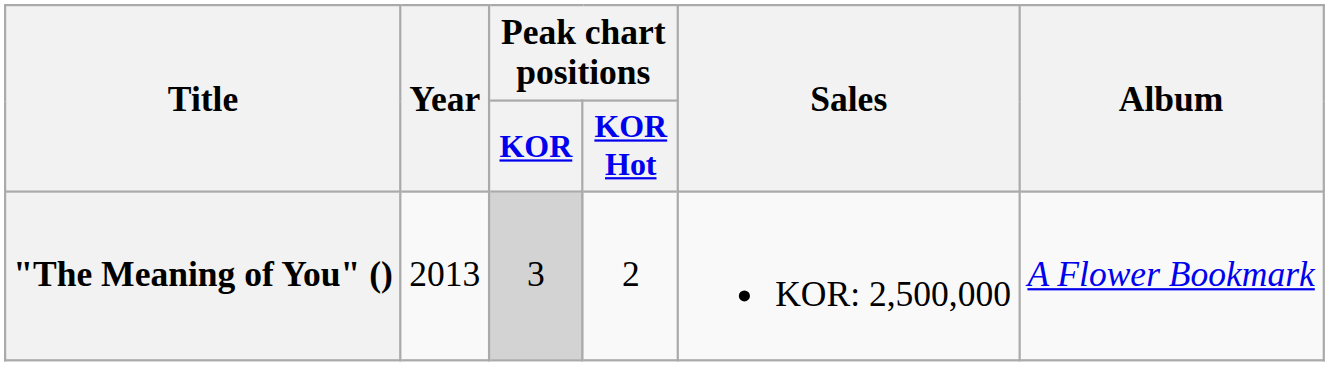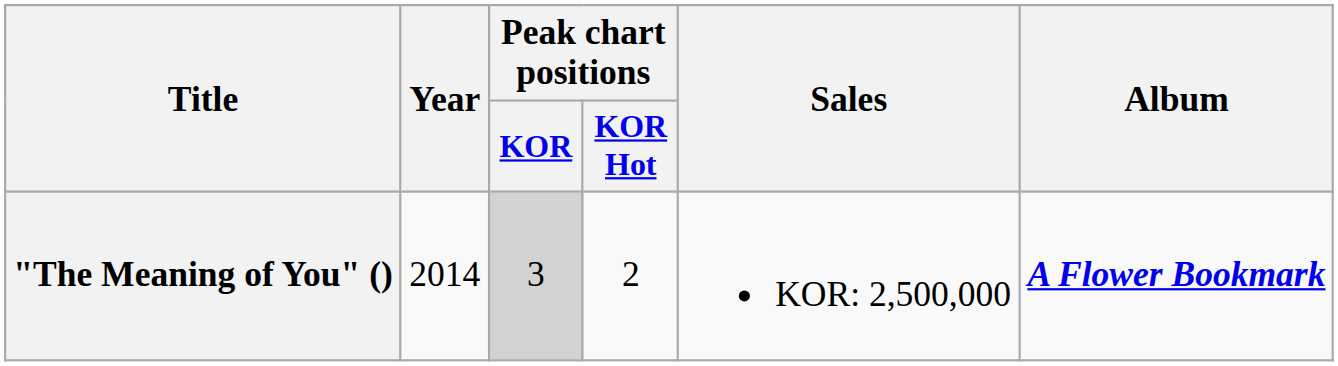 <table class="wikitable plainrowheaders" style="text-align:center;">
 <tr>
 <th scope="col" rowspan="2">Title</th>
 <th scope="col" rowspan="2">Year</th>
 <th scope="col" colspan="2">Peak chart positions</th>
 <th scope="col" rowspan="2">Sales</th>
 <th scope="col" rowspan="2">Album</th>
 </tr>
 <tr>
 <th scope="col" style="width:2.5em;font-size:90%;"><a href='#'>KOR</a><br></th>
 <th scope="col" style="width:2.5em;font-size:90%;"><a href='#'>KOR<br>Hot</a><br></th>
 </tr>
 <tr>
 <th scope="row">"The Meaning of You" ()<br></th>
-<td>2013</td>
+<td>2014</td>
 <td style="background: lightgrey;">3</td>
 <td>2</td>
 <td><br><ul><li>KOR: 2,500,000</li></ul></td>
-<td><em><a href='#'>A Flower Bookmark</a></em></td>
+<td><strong><em><a href='#'>A Flower Bookmark</a></em></strong></td>
 </tr>
 </table>
